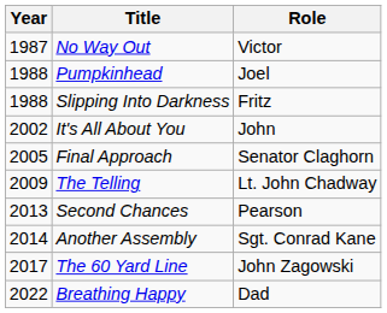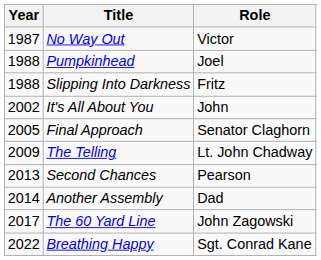 <table class="wikitable sortable">
 <tr>
 <th>Year</th>
 <th>Title</th>
 <th>Role</th>
 </tr>
 <tr>
 <td>1987</td>
 <td><em><a href='#'>No Way Out</a></em></td>
 <td>Victor</td>
 </tr>
 <tr>
 <td>1988</td>
 <td><em><a href='#'>Pumpkinhead</a></em></td>
 <td>Joel</td>
 </tr>
 <tr>
 <td>1988</td>
 <td><em>Slipping Into Darkness</em></td>
 <td>Fritz</td>
 </tr>
 <tr>
 <td>2002</td>
 <td><em>It's All About You</em></td>
 <td>John</td>
 </tr>
 <tr>
 <td>2005</td>
 <td><em>Final Approach</em></td>
 <td>Senator Claghorn</td>
 </tr>
 <tr>
 <td>2009</td>
 <td><em><a href='#'>The Telling</a></em></td>
 <td>Lt. John Chadway</td>
 </tr>
 <tr>
 <td>2013</td>
 <td><em>Second Chances</em></td>
 <td>Pearson</td>
 </tr>
 <tr>
 <td>2014</td>
 <td><em>Another Assembly</em></td>
-<td>Sgt. Conrad Kane</td>
+<td>Dad</td>
 </tr>
 <tr>
 <td>2017</td>
 <td><em><a href='#'>The 60 Yard Line</a></em></td>
 <td>John Zagowski</td>
 </tr>
 <tr>
 <td>2022</td>
 <td><em><a href='#'>Breathing Happy</a></em></td>
-<td>Dad</td>
+<td>Sgt. Conrad Kane</td>
 </tr>
 </table>
